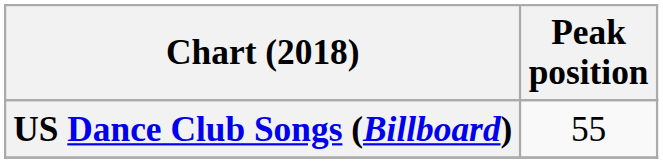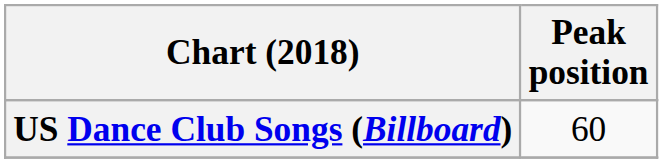 <table class="wikitable sortable plainrowheaders" style="text-align:center">
 <tr>
 <th scope="col">Chart (2018)</th>
 <th scope="col">Peak<br>position</th>
 </tr>
 <tr>
 </tr>
 <tr>
 </tr>
 <tr>
 </tr>
 <tr>
 </tr>
 <tr>
 </tr>
 <tr>
 </tr>
 <tr>
 </tr>
 <tr>
 </tr>
 <tr>
 </tr>
 <tr>
 </tr>
 <tr>
 <th scope="row">US <a href='#'>Dance Club Songs</a> (<em><a href='#'>Billboard</a></em>)</th>
-<td>55</td>
+<td>60</td>
 </tr>
 <tr>
 </tr>
 <tr>
 </tr>
 </table>
